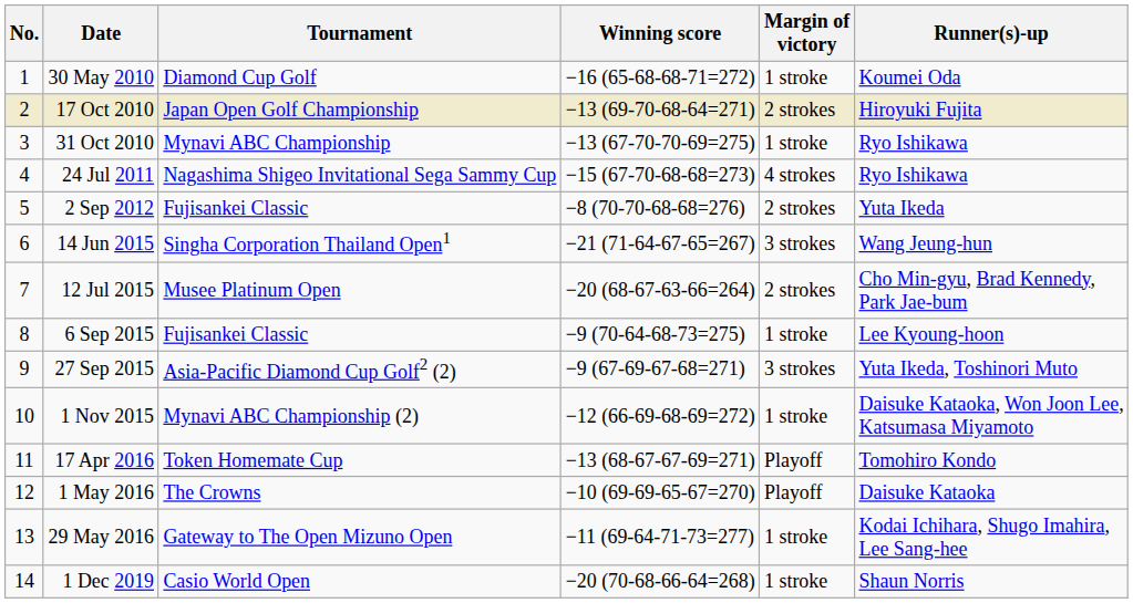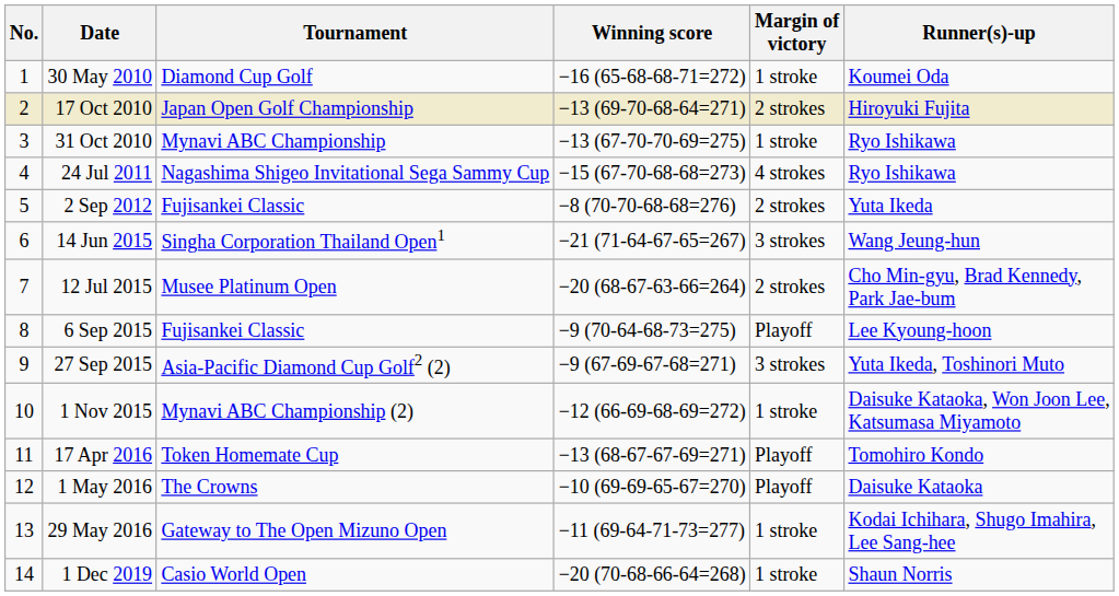 <table class="wikitable" style="font-size:95%;">
 <tr>
 <th>No.</th>
 <th>Date</th>
 <th>Tournament</th>
 <th>Winning score</th>
 <th>Margin of<br>victory</th>
 <th>Runner(s)-up</th>
 </tr>
 <tr>
 <td align=center>1</td>
 <td align=right>30 May <a href='#'>2010</a></td>
 <td><a href='#'>Diamond Cup Golf</a></td>
 <td>−16 (65-68-68-71=272)</td>
 <td>1 stroke</td>
 <td> <a href='#'>Koumei Oda</a></td>
 </tr>
 <tr style="background:#f2ecce;">
 <td align=center>2</td>
 <td align=right>17 Oct 2010</td>
 <td><a href='#'>Japan Open Golf Championship</a></td>
 <td>−13 (69-70-68-64=271)</td>
 <td>2 strokes</td>
 <td> <a href='#'>Hiroyuki Fujita</a></td>
 </tr>
 <tr>
 <td align=center>3</td>
 <td align=right>31 Oct 2010</td>
 <td><a href='#'>Mynavi ABC Championship</a></td>
 <td>−13 (67-70-70-69=275)</td>
 <td>1 stroke</td>
 <td> <a href='#'>Ryo Ishikawa</a></td>
 </tr>
 <tr>
 <td align=center>4</td>
 <td align=right>24 Jul <a href='#'>2011</a></td>
 <td><a href='#'>Nagashima Shigeo Invitational Sega Sammy Cup</a></td>
 <td>−15 (67-70-68-68=273)</td>
 <td>4 strokes</td>
 <td> <a href='#'>Ryo Ishikawa</a></td>
 </tr>
 <tr>
 <td align=center>5</td>
 <td align=right>2 Sep <a href='#'>2012</a></td>
 <td><a href='#'>Fujisankei Classic</a></td>
 <td>−8 (70-70-68-68=276)</td>
 <td>2 strokes</td>
 <td> <a href='#'>Yuta Ikeda</a></td>
 </tr>
 <tr>
 <td align=center>6</td>
 <td align=right>14 Jun <a href='#'>2015</a></td>
 <td><a href='#'>Singha Corporation Thailand Open</a><sup>1</sup></td>
 <td>−21 (71-64-67-65=267)</td>
 <td>3 strokes</td>
 <td> <a href='#'>Wang Jeung-hun</a></td>
 </tr>
 <tr>
 <td align=center>7</td>
 <td align=right>12 Jul 2015</td>
 <td><a href='#'>Musee Platinum Open</a></td>
 <td>−20 (68-67-63-66=264)</td>
 <td>2 strokes</td>
 <td> <a href='#'>Cho Min-gyu</a>,  <a href='#'>Brad Kennedy</a>,<br> <a href='#'>Park Jae-bum</a></td>
 </tr>
 <tr>
 <td align=center>8</td>
 <td align=right>6 Sep 2015</td>
 <td><a href='#'>Fujisankei Classic</a></td>
 <td>−9 (70-64-68-73=275)</td>
-<td>1 stroke</td>
+<td>Playoff</td>
 <td> <a href='#'>Lee Kyoung-hoon</a></td>
 </tr>
 <tr>
 <td align=center>9</td>
 <td align=right>27 Sep 2015</td>
 <td><a href='#'>Asia-Pacific Diamond Cup Golf</a><sup>2</sup> (2)</td>
 <td>−9 (67-69-67-68=271)</td>
 <td>3 strokes</td>
 <td> <a href='#'>Yuta Ikeda</a>,  <a href='#'>Toshinori Muto</a></td>
 </tr>
 <tr>
 <td align=center>10</td>
 <td align=right>1 Nov 2015</td>
 <td><a href='#'>Mynavi ABC Championship</a> (2)</td>
 <td>−12 (66-69-68-69=272)</td>
 <td>1 stroke</td>
 <td> <a href='#'>Daisuke Kataoka</a>,  <a href='#'>Won Joon Lee</a>,<br> <a href='#'>Katsumasa Miyamoto</a></td>
 </tr>
 <tr>
 <td align=center>11</td>
 <td align=right>17 Apr <a href='#'>2016</a></td>
 <td><a href='#'>Token Homemate Cup</a></td>
 <td>−13 (68-67-67-69=271)</td>
 <td>Playoff</td>
 <td> <a href='#'>Tomohiro Kondo</a></td>
 </tr>
 <tr>
 <td align=center>12</td>
 <td align=right>1 May 2016</td>
 <td><a href='#'>The Crowns</a></td>
 <td>−10 (69-69-65-67=270)</td>
 <td>Playoff</td>
 <td> <a href='#'>Daisuke Kataoka</a></td>
 </tr>
 <tr>
 <td align=center>13</td>
 <td align=right>29 May 2016</td>
 <td><a href='#'>Gateway to The Open Mizuno Open</a></td>
 <td>−11 (69-64-71-73=277)</td>
 <td>1 stroke</td>
 <td> <a href='#'>Kodai Ichihara</a>,  <a href='#'>Shugo Imahira</a>,<br> <a href='#'>Lee Sang-hee</a></td>
 </tr>
 <tr>
 <td align=center>14</td>
 <td align=right>1 Dec <a href='#'>2019</a></td>
 <td><a href='#'>Casio World Open</a></td>
 <td>−20 (70-68-66-64=268)</td>
 <td>1 stroke</td>
 <td> <a href='#'>Shaun Norris</a></td>
 </tr>
 </table>
